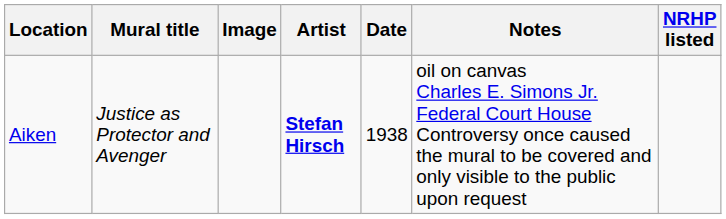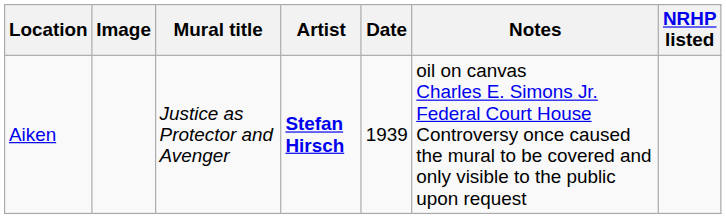 <table class="wikitable sortable">
 <tr>
 <th>Location</th>
+<th>Image</th>
 <th>Mural title</th>
-<th>Image</th>
 <th>Artist</th>
 <th>Date</th>
 <th>Notes</th>
 <th><a href='#'>NRHP</a><br>listed</th>
 </tr>
 <tr>
 <td><a href='#'>Aiken</a></td>
+<td></td>
 <td><em>Justice as Protector and Avenger</em></td>
-<td></td>
 <td><strong><a href='#'>Stefan Hirsch</a></strong></td>
-<td>1938</td>
+<td>1939</td>
 <td>oil on canvas<br><a href='#'>Charles E. Simons Jr. Federal Court House</a><br>Controversy once caused the mural to be covered and only visible to the public upon request</td>
 <td></td>
 </tr>
 </table>
